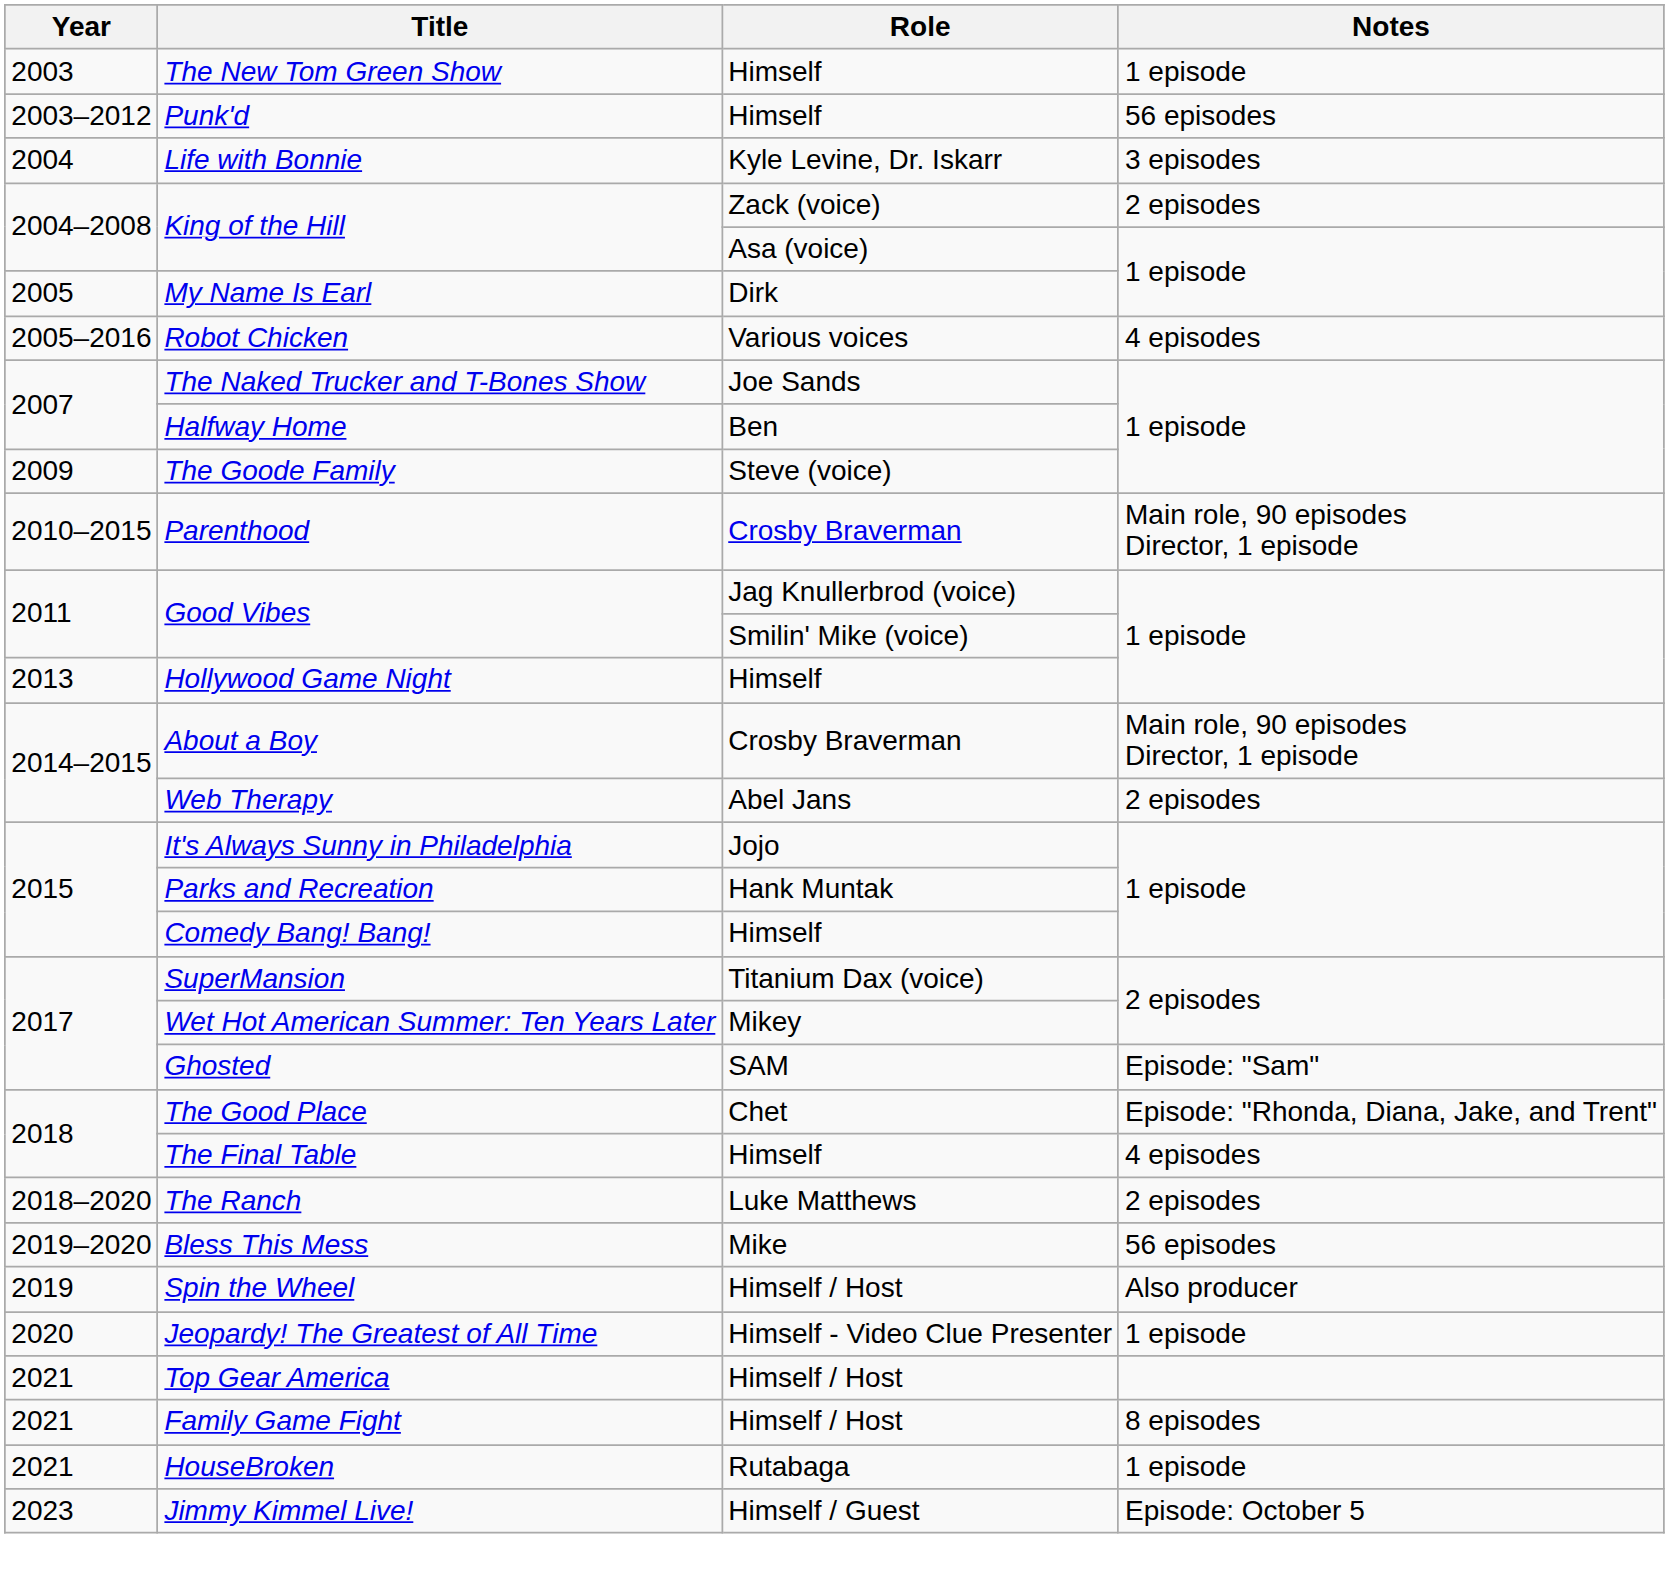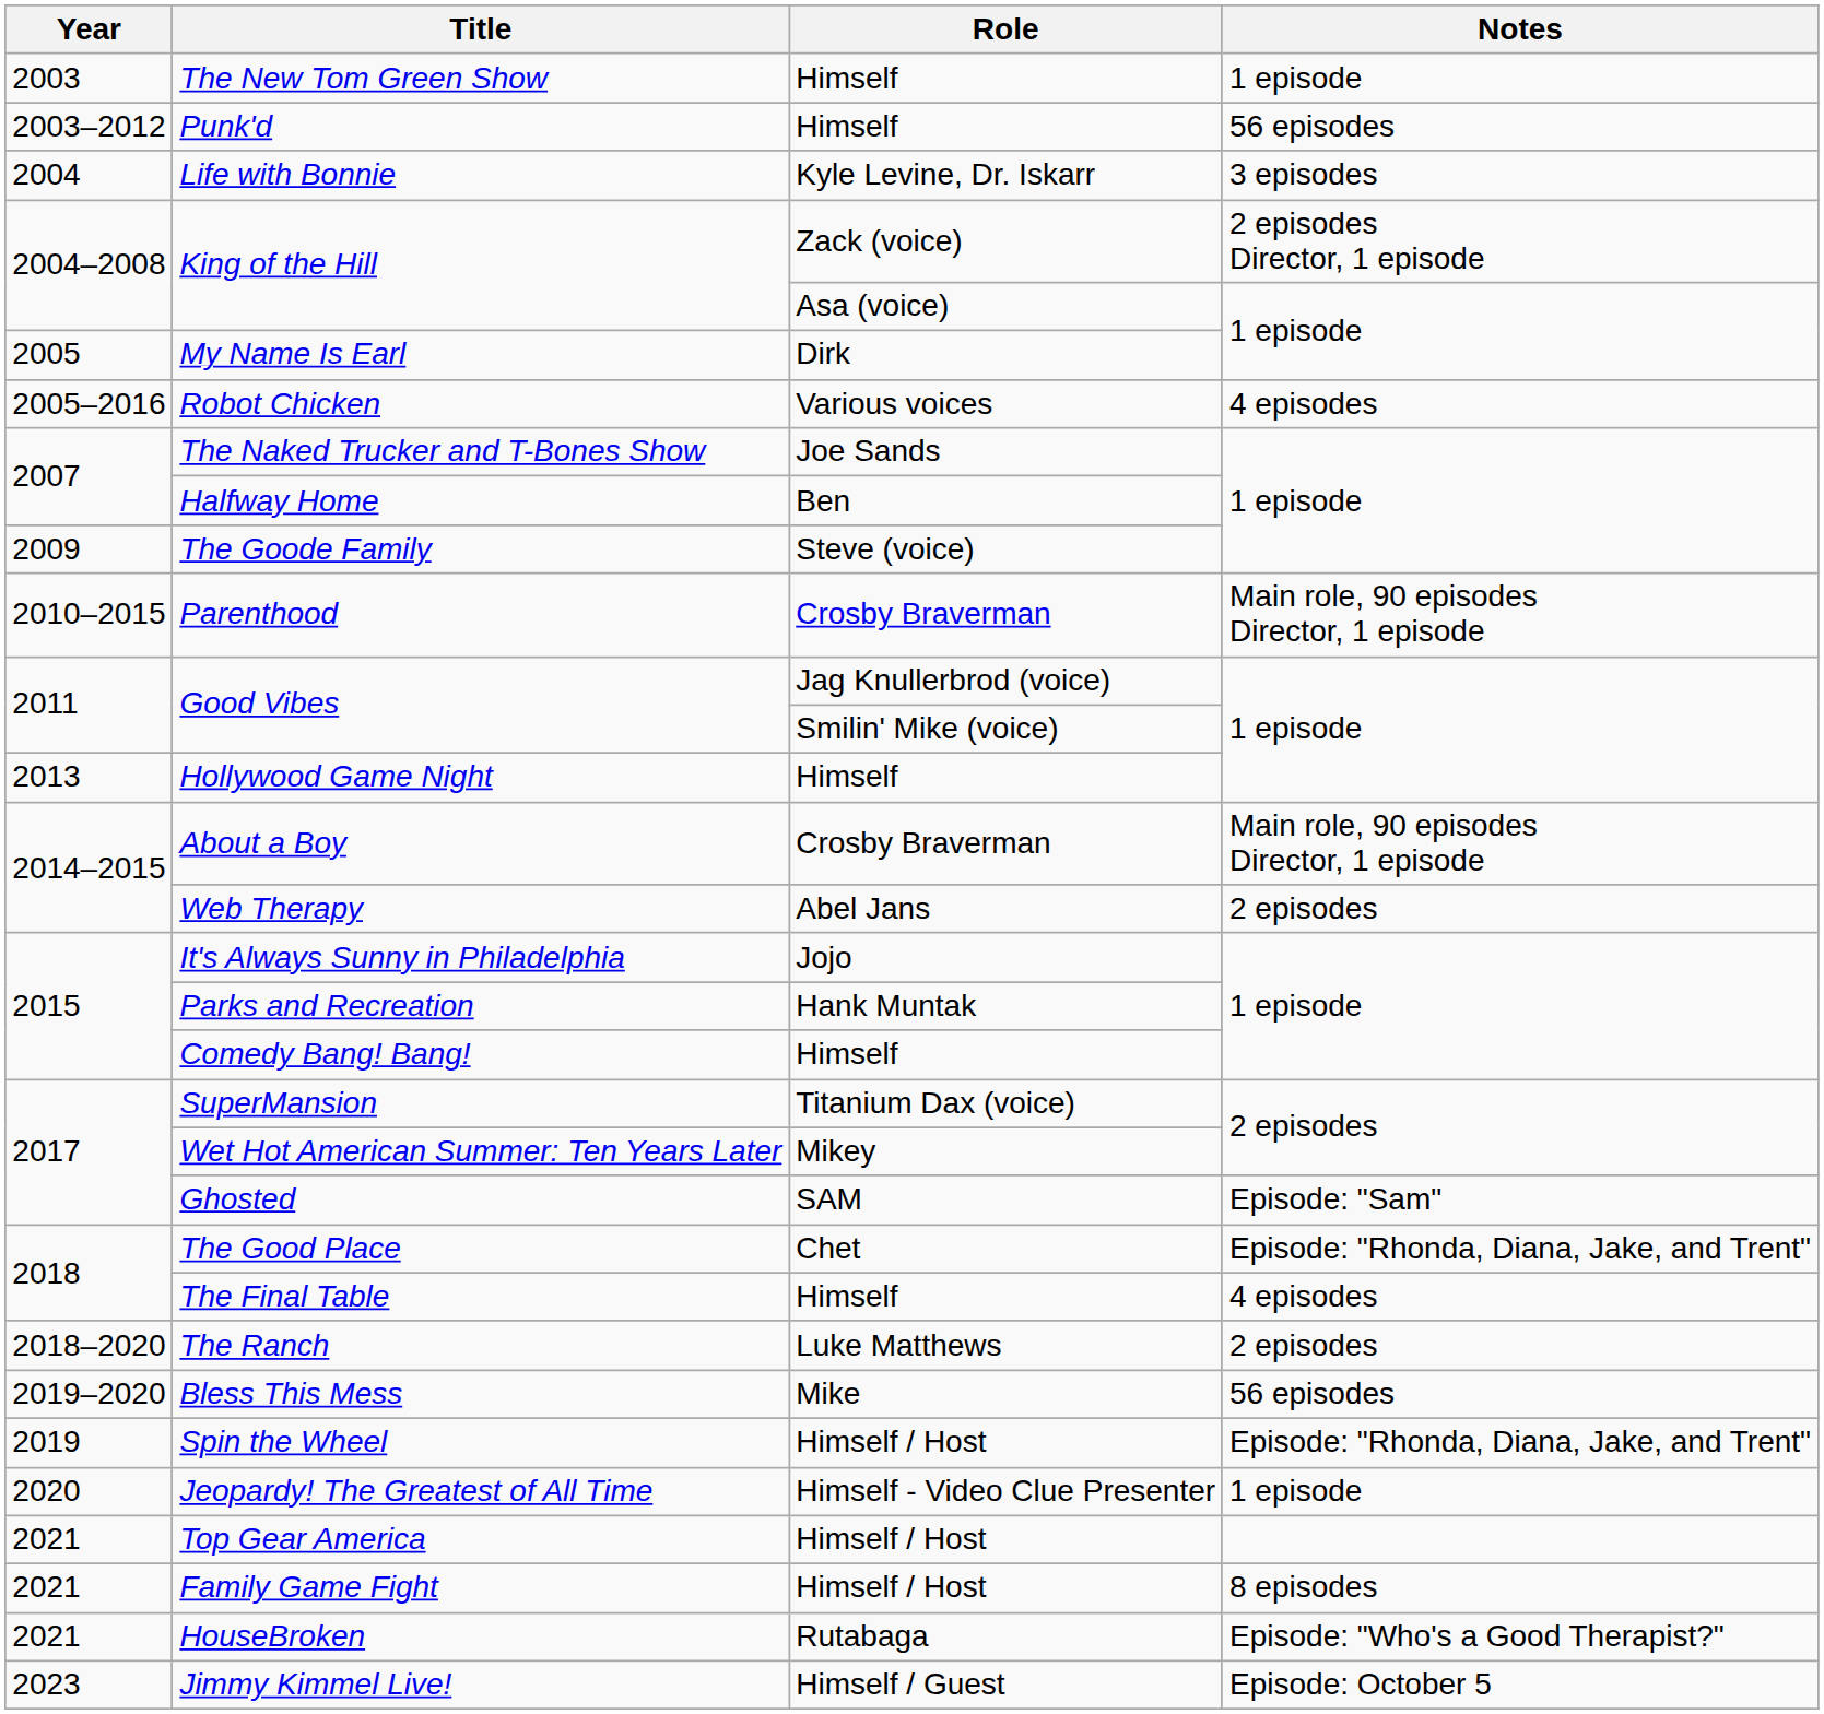 <table class = "wikitable sortable">
 <tr>
 <th>Year</th>
 <th>Title</th>
 <th>Role</th>
 <th class = "unsortable">Notes</th>
 </tr>
 <tr>
 <td>2003</td>
 <td><em><a href='#'>The New Tom Green Show</a></em></td>
 <td>Himself</td>
 <td>1 episode</td>
 </tr>
 <tr>
 <td>2003–2012</td>
 <td><em><a href='#'>Punk'd</a></em></td>
 <td>Himself</td>
 <td>56 episodes</td>
 </tr>
 <tr>
 <td>2004</td>
 <td><em><a href='#'>Life with Bonnie</a></em></td>
 <td>Kyle Levine, Dr. Iskarr</td>
 <td>3 episodes</td>
 </tr>
 <tr>
 <td rowspan=2>2004–2008</td>
 <td rowspan=2><em><a href='#'>King of the Hill</a></em></td>
 <td>Zack (voice)</td>
-<td>2 episodes</td>
+<td>2 episodes<br>Director, 1 episode</td>
 </tr>
 <tr>
 <td>Asa (voice)</td>
 <td rowspan=2>1 episode</td>
 </tr>
 <tr>
 <td>2005</td>
 <td><em><a href='#'>My Name Is Earl</a></em></td>
 <td>Dirk</td>
 </tr>
 <tr>
 <td>2005–2016</td>
 <td><em><a href='#'>Robot Chicken</a></em></td>
 <td>Various voices</td>
 <td>4 episodes</td>
 </tr>
 <tr>
 <td rowspan=2>2007</td>
 <td><em><a href='#'>The Naked Trucker and T-Bones Show</a></em></td>
 <td>Joe Sands</td>
 <td rowspan=3>1 episode</td>
 </tr>
 <tr>
 <td><em><a href='#'>Halfway Home</a></em></td>
 <td>Ben</td>
 </tr>
 <tr>
 <td>2009</td>
 <td><em><a href='#'>The Goode Family</a></em></td>
 <td>Steve (voice)</td>
 </tr>
 <tr>
 <td>2010–2015</td>
 <td><em><a href='#'>Parenthood</a></em></td>
 <td><a href='#'>Crosby Braverman</a></td>
 <td>Main role, 90 episodes<br>Director, 1 episode</td>
 </tr>
 <tr>
 <td rowspan=2>2011</td>
 <td rowspan=2><em><a href='#'>Good Vibes</a></em></td>
 <td>Jag Knullerbrod (voice)</td>
 <td rowspan=3>1 episode</td>
 </tr>
 <tr>
 <td>Smilin' Mike (voice)</td>
 </tr>
 <tr>
 <td>2013</td>
 <td><em><a href='#'>Hollywood Game Night</a></em></td>
 <td>Himself</td>
 </tr>
 <tr>
 <td rowspan=2>2014–2015</td>
 <td><a href='#'><em>About a Boy</em></a></td>
 <td>Crosby Braverman</td>
 <td>Main role, 90 episodes<br>Director, 1 episode</td>
 </tr>
 <tr>
 <td><em><a href='#'>Web Therapy</a></em></td>
 <td>Abel Jans</td>
 <td>2 episodes</td>
 </tr>
 <tr>
 <td rowspan=3>2015</td>
 <td><em><a href='#'>It's Always Sunny in Philadelphia</a></em></td>
 <td>Jojo</td>
 <td rowspan=3>1 episode</td>
 </tr>
 <tr>
 <td><em><a href='#'>Parks and Recreation</a></em></td>
 <td>Hank Muntak</td>
 </tr>
 <tr>
 <td><em><a href='#'>Comedy Bang! Bang!</a></em></td>
 <td>Himself</td>
 </tr>
 <tr>
 <td rowspan=3>2017</td>
 <td><em><a href='#'>SuperMansion</a></em></td>
 <td>Titanium Dax (voice)</td>
 <td rowspan=2>2 episodes</td>
 </tr>
 <tr>
 <td><em><a href='#'>Wet Hot American Summer: Ten Years Later</a></em></td>
 <td>Mikey</td>
 </tr>
 <tr>
 <td><em><a href='#'>Ghosted</a></em></td>
 <td>SAM</td>
 <td>Episode: "Sam"</td>
 </tr>
 <tr>
 <td rowspan=2>2018</td>
 <td><em><a href='#'>The Good Place</a></em></td>
 <td>Chet</td>
 <td>Episode: "Rhonda, Diana, Jake, and Trent"</td>
 </tr>
 <tr>
 <td><em><a href='#'>The Final Table</a></em></td>
 <td>Himself</td>
 <td>4 episodes</td>
 </tr>
 <tr>
 <td>2018–2020</td>
 <td><em><a href='#'>The Ranch</a></em></td>
 <td>Luke Matthews</td>
 <td>2 episodes</td>
 </tr>
 <tr>
 <td>2019–2020</td>
 <td><em><a href='#'>Bless This Mess</a></em></td>
 <td>Mike</td>
 <td>56 episodes</td>
 </tr>
 <tr>
 <td>2019</td>
 <td><em><a href='#'>Spin the Wheel</a></em></td>
 <td>Himself / Host</td>
-<td>Also producer</td>
+<td>Episode: "Rhonda, Diana, Jake, and Trent"</td>
 </tr>
 <tr>
 <td>2020</td>
 <td><em><a href='#'>Jeopardy! The Greatest of All Time</a></em></td>
 <td>Himself - Video Clue Presenter</td>
 <td>1 episode</td>
 </tr>
 <tr>
 <td>2021</td>
 <td><em><a href='#'>Top Gear America</a></em></td>
 <td>Himself / Host</td>
 <td></td>
 </tr>
 <tr>
 <td>2021</td>
 <td><em><a href='#'>Family Game Fight</a></em></td>
 <td>Himself / Host</td>
 <td>8 episodes</td>
 </tr>
 <tr>
 <td>2021</td>
 <td><em><a href='#'>HouseBroken</a></em></td>
 <td>Rutabaga</td>
-<td>1 episode</td>
+<td>Episode: "Who's a Good Therapist?"</td>
 </tr>
 <tr>
 <td>2023</td>
 <td><em><a href='#'>Jimmy Kimmel Live!</a></em></td>
 <td>Himself / Guest</td>
 <td>Episode: October 5</td>
 </tr>
 </table>
